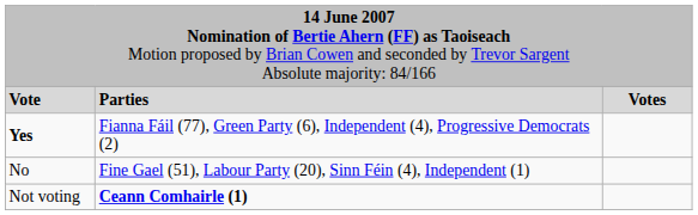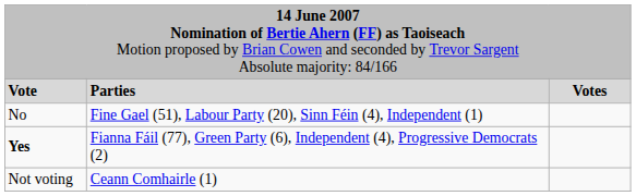 <table class="wikitable">
 <tr>
 <td colspan="3" bgcolor="#C0C0C0" align="center"><strong>14 June 2007<br>Nomination of <a href='#'>Bertie Ahern</a> (<a href='#'>FF</a>) as Taoiseach</strong><br>Motion proposed by <a href='#'>Brian Cowen</a> and seconded by <a href='#'>Trevor Sargent</a><br>Absolute majority: 84/166</td>
 </tr>
 <tr bgcolor="#D8D8D8">
 <td width=80px><strong>Vote</strong></td>
 <td width=485px><strong>Parties</strong></td>
 <td width=80px align="center"><strong>Votes</strong></td>
 </tr>
 <tr>
+<td>No</td>
+<td><a href='#'>Fine Gael</a> (51), <a href='#'>Labour Party</a> (20), <a href='#'>Sinn Féin</a> (4), <a href='#'>Independent</a> (1)</td>
+<td></td>
+</tr>
+<tr>
 <td> <strong>Yes</strong></td>
 <td><a href='#'>Fianna Fáil</a> (77), <a href='#'>Green Party</a> (6), <a href='#'>Independent</a> (4), <a href='#'>Progressive Democrats</a> (2)</td>
 <td></td>
 </tr>
 <tr>
-<td>No</td>
-<td><a href='#'>Fine Gael</a> (51), <a href='#'>Labour Party</a> (20), <a href='#'>Sinn Féin</a> (4), <a href='#'>Independent</a> (1)</td>
-<td></td>
-</tr>
-<tr>
 <td>Not voting</td>
-<td><strong><a href='#'>Ceann Comhairle</a> (1)</strong></td>
+<td><a href='#'>Ceann Comhairle</a> (1)</td>
 <td></td>
 </tr>
 </table>
